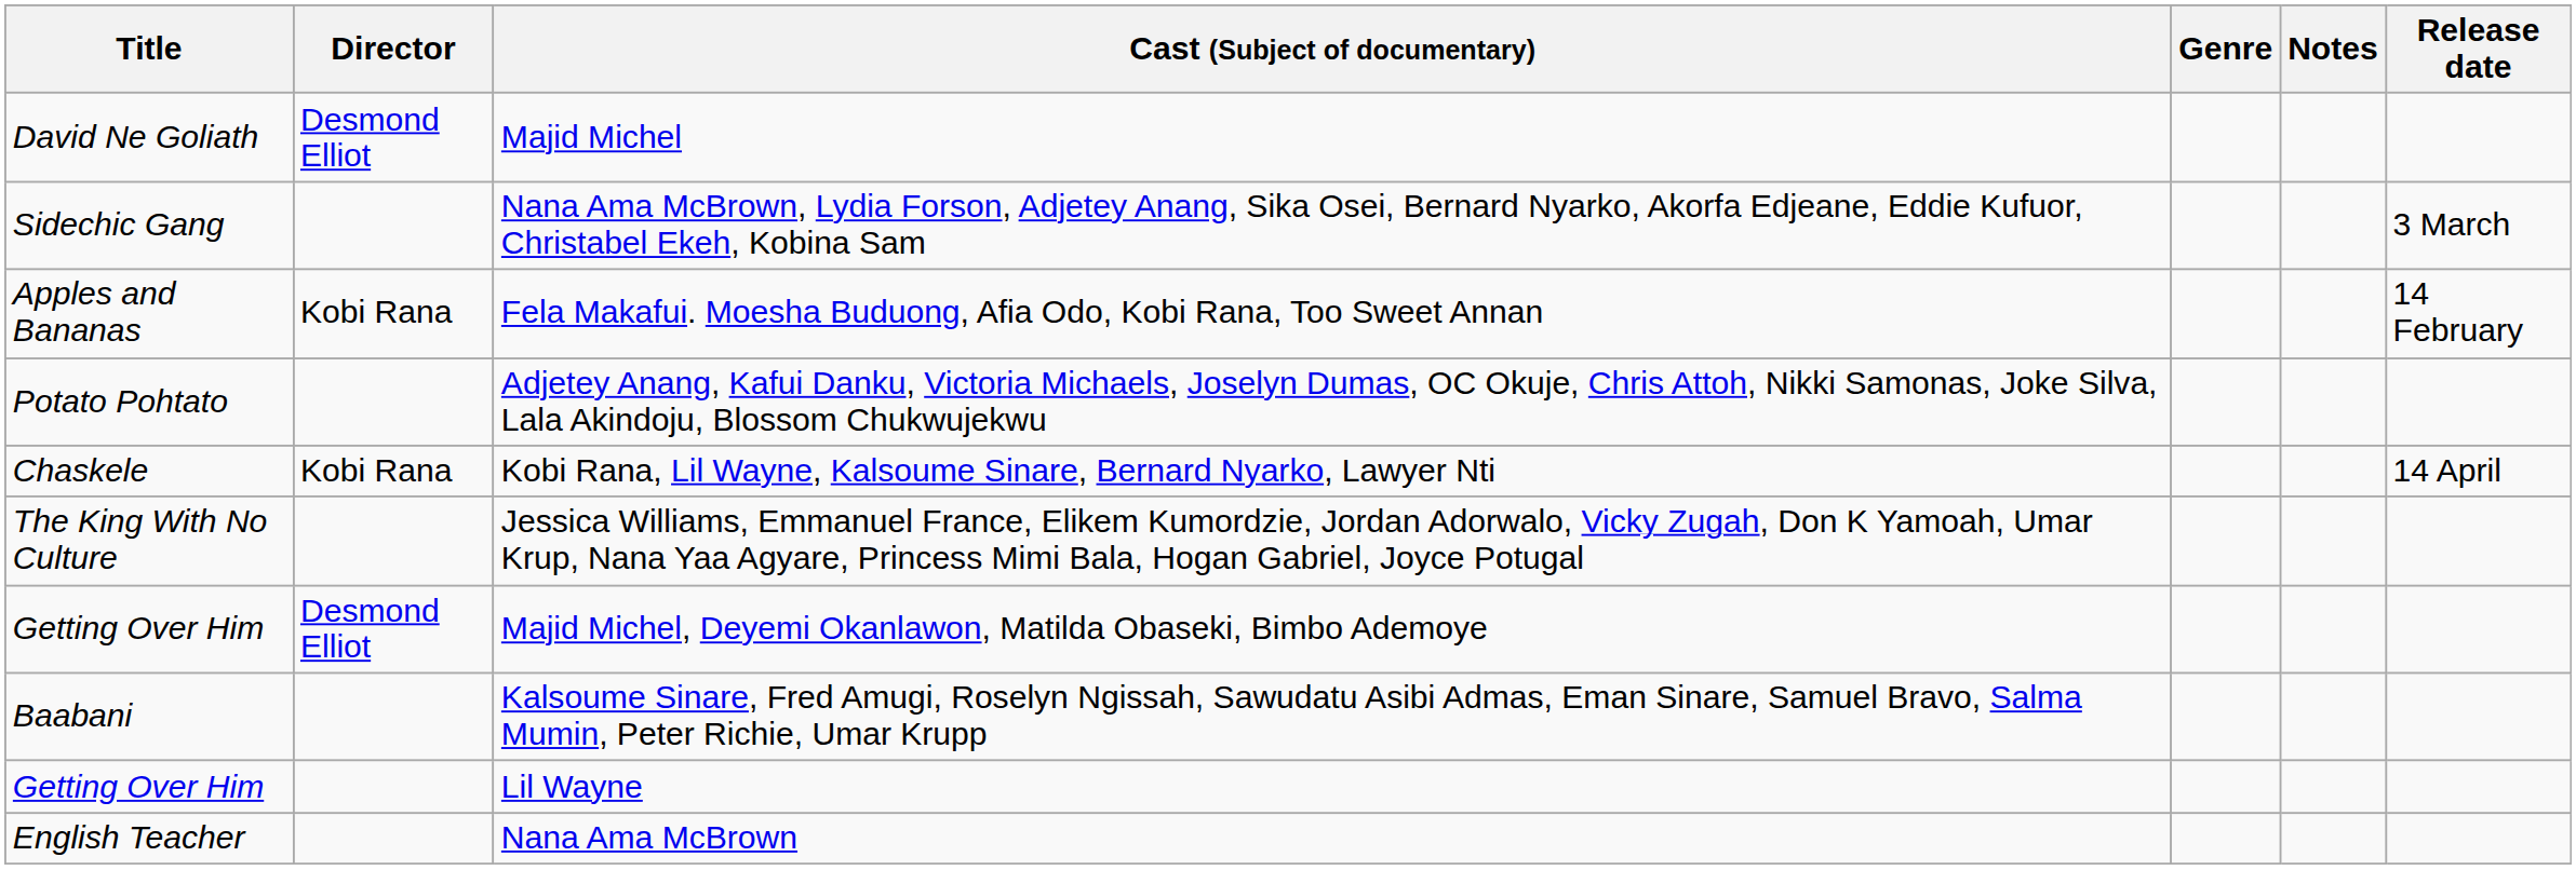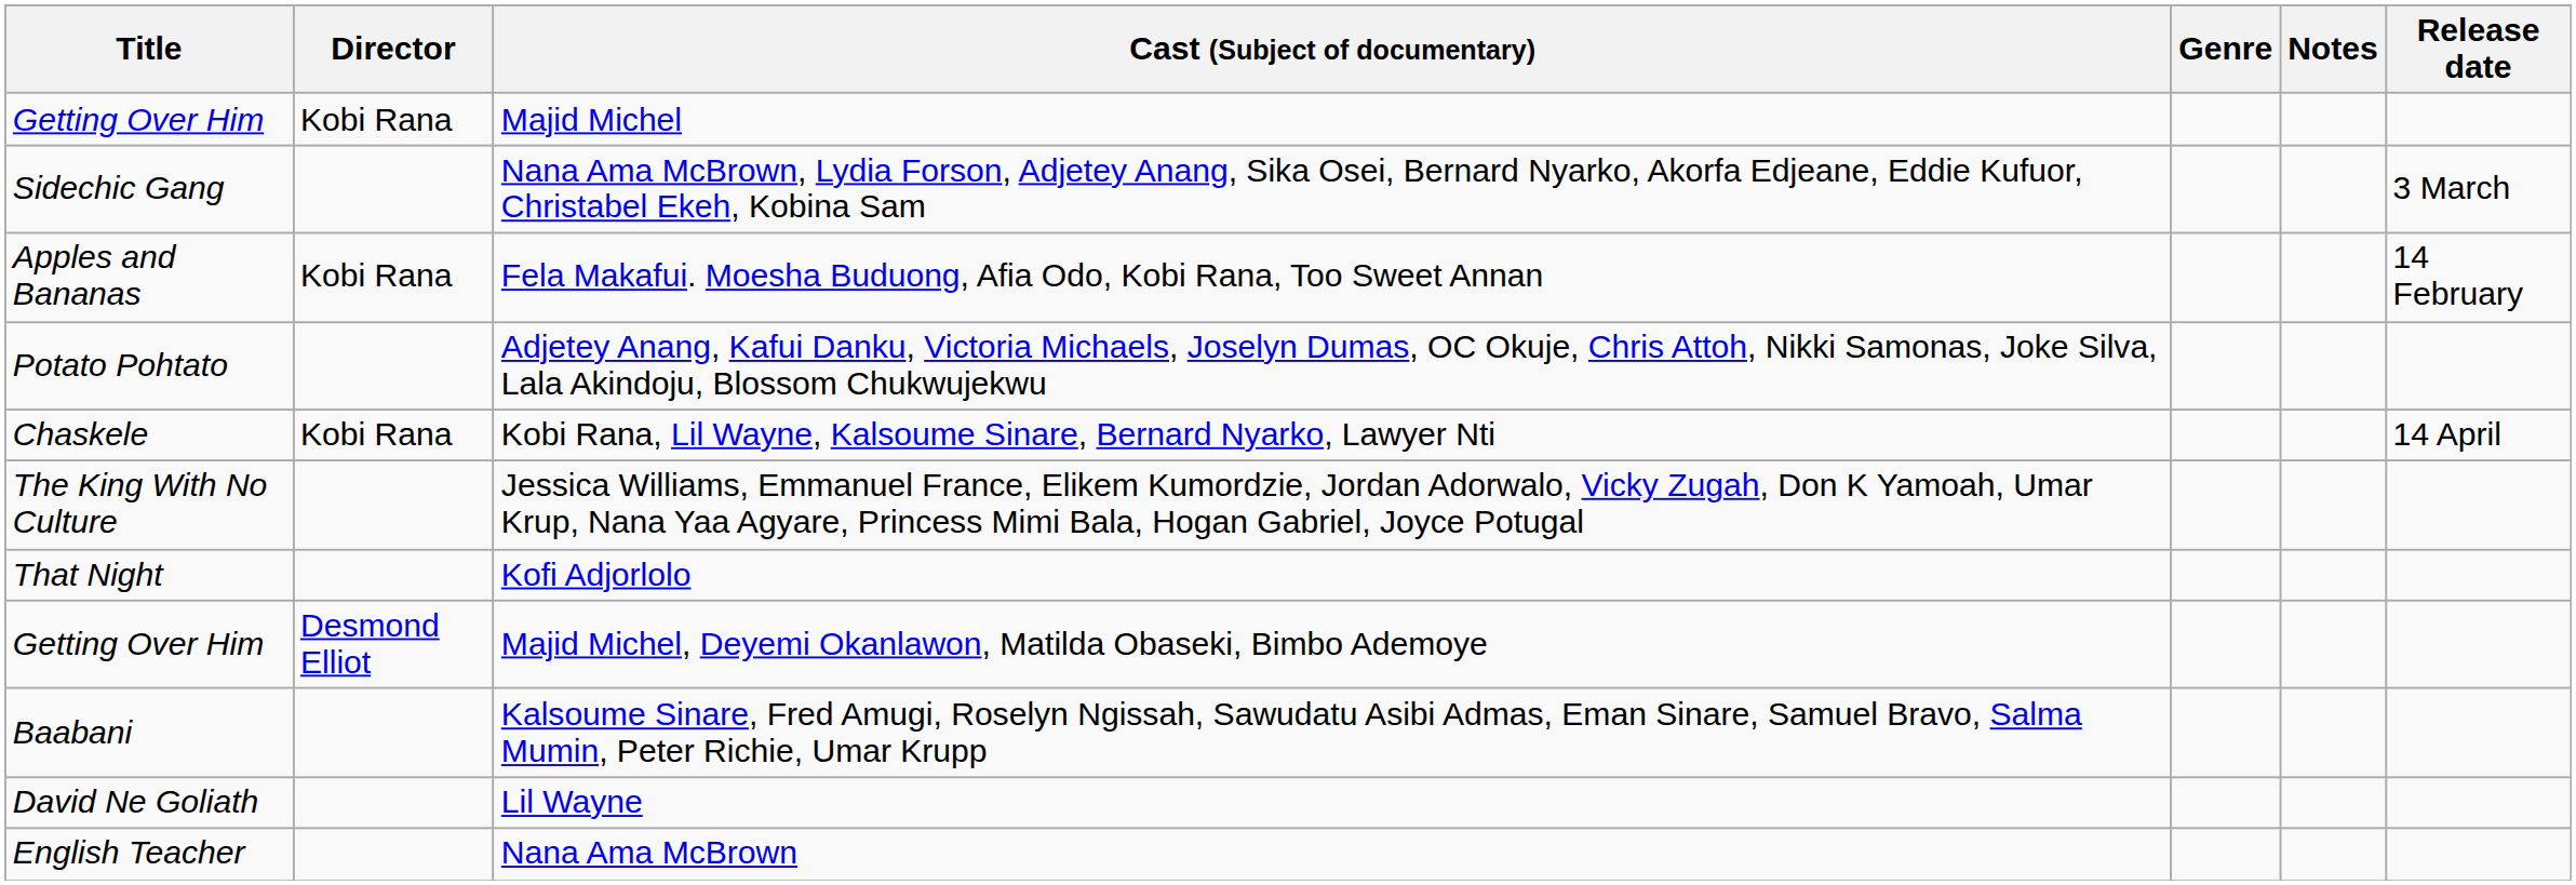 <table class="wikitable sortable" style="width:100%;">
 <tr>
 <th>Title</th>
 <th>Director</th>
 <th>Cast <small>(Subject of documentary)</small></th>
 <th>Genre</th>
 <th>Notes</th>
 <th>Release date</th>
 </tr>
 <tr>
-<td><em>David Ne Goliath</em></td>
-<td><a href='#'>Desmond Elliot</a></td>
+<td><span></span><em><a href='#'>Getting Over Him</a></em></td>
+<td>Kobi Rana</td>
 <td><a href='#'>Majid Michel</a></td>
 <td></td>
 <td></td>
 <td></td>
 </tr>
 <tr>
 <td><em>Sidechic Gang</em></td>
 <td></td>
 <td><a href='#'>Nana Ama McBrown</a>, <a href='#'>Lydia Forson</a>, <a href='#'>Adjetey Anang</a>, Sika Osei, Bernard Nyarko, Akorfa Edjeane, Eddie Kufuor, <a href='#'>Christabel Ekeh</a>, Kobina Sam</td>
 <td></td>
 <td></td>
 <td>3 March</td>
 </tr>
 <tr>
 <td><em>Apples and Bananas</em></td>
 <td>Kobi Rana</td>
 <td><a href='#'>Fela Makafui</a>. <a href='#'>Moesha Buduong</a>, Afia Odo, Kobi Rana, Too Sweet Annan</td>
 <td></td>
 <td></td>
 <td>14 February</td>
 </tr>
 <tr>
 <td><em>Potato Pohtato</em></td>
 <td></td>
 <td><a href='#'>Adjetey Anang</a>, <a href='#'>Kafui Danku</a>, <a href='#'>Victoria Michaels</a>, <a href='#'>Joselyn Dumas</a>, OC Okuje, <a href='#'>Chris Attoh</a>, Nikki Samonas, Joke Silva, Lala Akindoju, Blossom Chukwujekwu</td>
 <td></td>
 <td></td>
 <td></td>
 </tr>
 <tr>
 <td><em>Chaskele</em></td>
 <td>Kobi Rana</td>
 <td>Kobi Rana, <a href='#'>Lil Wayne</a>, <a href='#'>Kalsoume Sinare</a>, <a href='#'>Bernard Nyarko</a>, Lawyer Nti</td>
 <td></td>
 <td></td>
 <td>14 April</td>
 </tr>
 <tr>
 <td><em>The King With No Culture</em></td>
 <td></td>
 <td>Jessica Williams, Emmanuel France, Elikem Kumordzie, Jordan Adorwalo, <a href='#'>Vicky Zugah</a>, Don K Yamoah, Umar Krup, Nana Yaa Agyare, Princess Mimi Bala, Hogan Gabriel, Joyce Potugal</td>
 <td></td>
 <td></td>
 <td></td>
 </tr>
 <tr>
+<td><em>That Night</em></td>
+<td></td>
+<td><a href='#'>Kofi Adjorlolo</a></td>
+<td></td>
+<td></td>
+<td></td>
+</tr>
+<tr>
 <td><em>Getting Over Him</em></td>
 <td><a href='#'>Desmond Elliot</a></td>
 <td><a href='#'>Majid Michel</a>, <a href='#'>Deyemi Okanlawon</a>, Matilda Obaseki, Bimbo Ademoye</td>
 <td></td>
 <td></td>
 <td></td>
 </tr>
 <tr>
 <td><em>Baabani</em></td>
 <td></td>
 <td><a href='#'>Kalsoume Sinare</a>, Fred Amugi, Roselyn Ngissah, Sawudatu Asibi Admas, Eman Sinare, Samuel Bravo, <a href='#'>Salma Mumin</a>, Peter Richie, Umar Krupp</td>
 <td></td>
 <td></td>
 <td></td>
 </tr>
 <tr>
-<td><span></span><em><a href='#'>Getting Over Him</a></em></td>
+<td><em>David Ne Goliath</em></td>
 <td></td>
 <td><a href='#'>Lil Wayne</a></td>
 <td></td>
 <td></td>
 <td></td>
 </tr>
 <tr>
 <td><em>English Teacher</em></td>
 <td></td>
 <td><a href='#'>Nana Ama McBrown</a></td>
 <td></td>
 <td></td>
 <td></td>
 </tr>
 </table>
